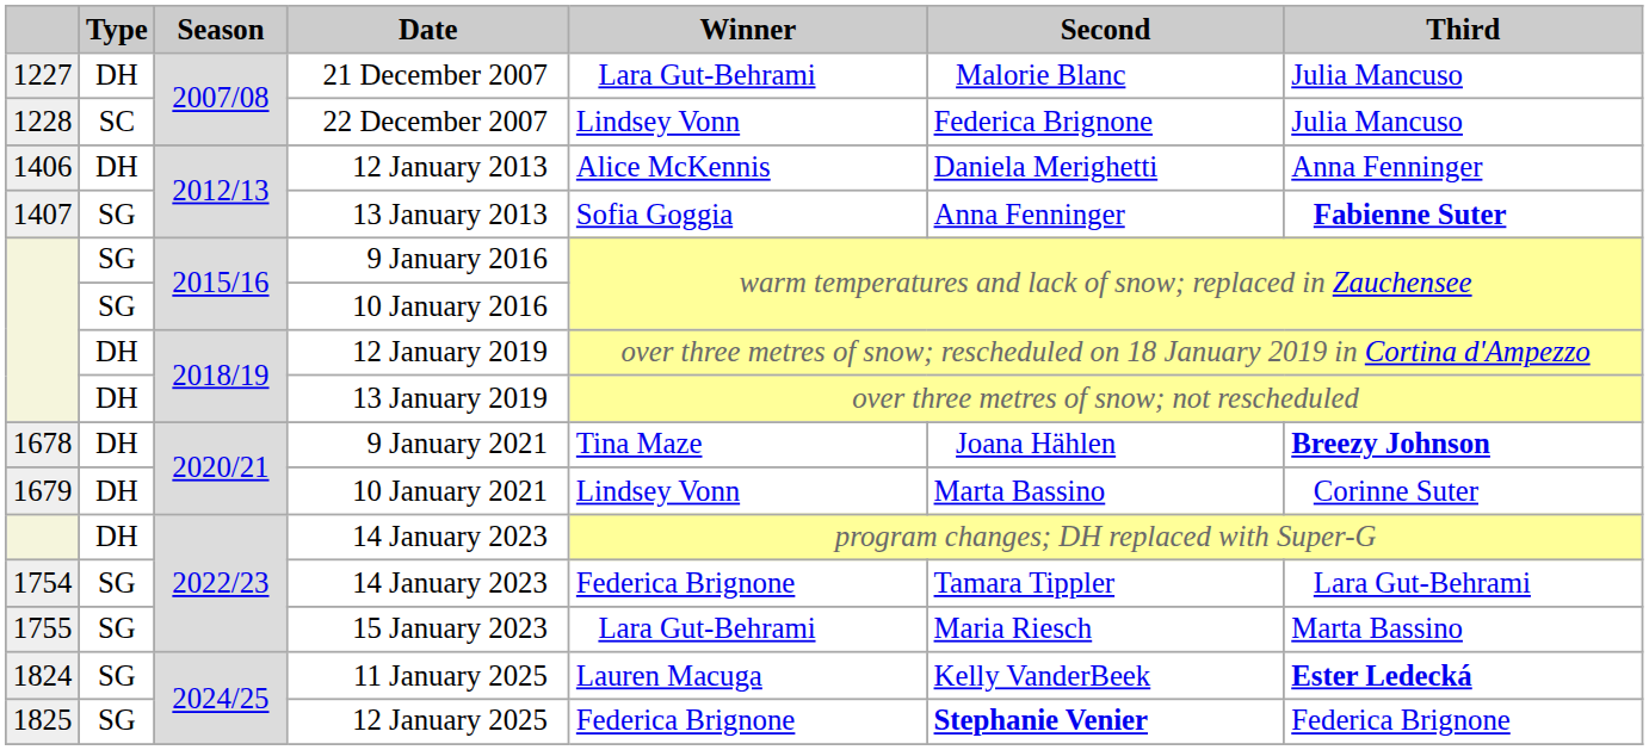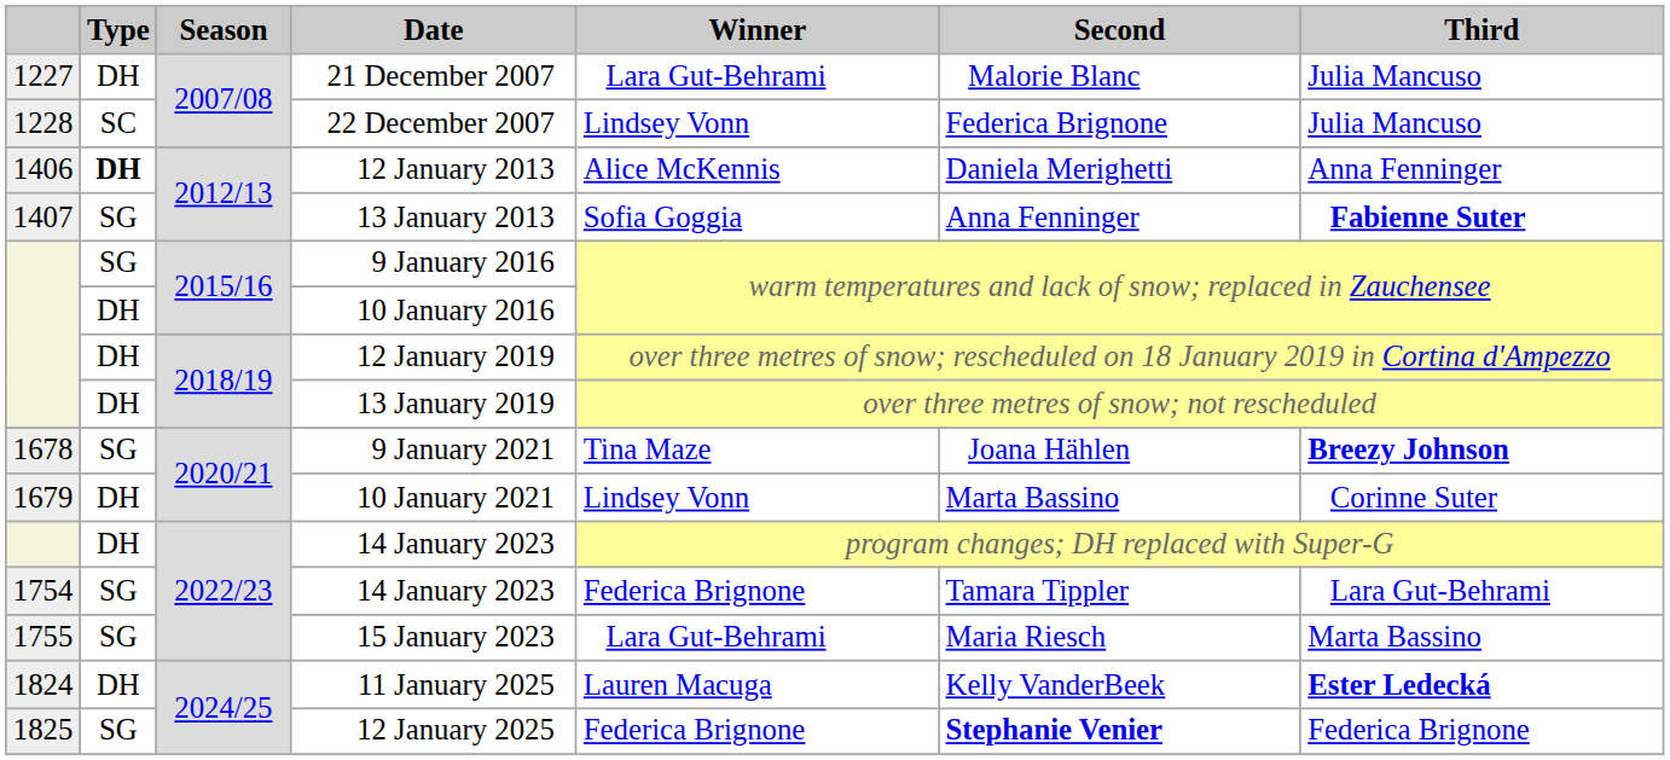 <table class="wikitable plainrowheaders" style="background:#fff; font-size:86%; line-height:15px; border:grey solid 1px; border-collapse:collapse;">
 <tr style="background:#ccc; text-align:center;">
 <th style="background-color: #ccc;" width="23"></th>
 <th style="background-color: #ccc;" width="25">Type</th>
 <th style="background-color: #ccc;" width="55">Season</th>
 <th style="background-color: #ccc;" width="125">Date</th>
 <th style="background:#ccc;" width="160">Winner</th>
 <th style="background:#ccc;" width="160">Second</th>
 <th style="background:#ccc;" width="160">Third</th>
 </tr>
 <tr>
 <td align=center bgcolor="#EFEFEF">1227</td>
 <td align=center>DH</td>
 <td bgcolor=gainsboro align=center rowspan=2><a href='#'>2007/08</a></td>
 <td align=right>21 December 2007  </td>
 <td>   <a href='#'>Lara Gut-Behrami</a></td>
 <td>   <a href='#'>Malorie Blanc</a></td>
 <td> <a href='#'>Julia Mancuso</a></td>
 </tr>
 <tr>
 <td align=center bgcolor="#EFEFEF">1228</td>
 <td align=center>SC</td>
 <td align=right>22 December 2007  </td>
 <td> <a href='#'>Lindsey Vonn</a></td>
 <td> <a href='#'>Federica Brignone</a></td>
 <td> <a href='#'>Julia Mancuso</a></td>
 </tr>
 <tr>
 <td align=center bgcolor="#EFEFEF">1406</td>
-<td align=center>DH</td>
+<td align=center><strong>DH</strong></td>
 <td bgcolor=gainsboro align=center rowspan=2><a href='#'>2012/13</a></td>
 <td align=right>12 January 2013  </td>
 <td> <a href='#'>Alice McKennis</a></td>
 <td> <a href='#'>Daniela Merighetti</a></td>
 <td> <a href='#'>Anna Fenninger</a></td>
 </tr>
 <tr>
 <td align=center bgcolor="#EFEFEF">1407</td>
 <td align=center>SG</td>
 <td align=right>13 January 2013  </td>
 <td> <a href='#'>Sofia Goggia</a></td>
 <td> <a href='#'>Anna Fenninger</a></td>
 <td><strong>   <a href='#'>Fabienne Suter</a></strong></td>
 </tr>
 <tr>
 <td align=right align=center bgcolor="F5F5DC" rowspan=4></td>
 <td align=center>SG</td>
 <td bgcolor=gainsboro align=center rowspan=2><a href='#'>2015/16</a></td>
 <td align=right>9 January 2016  </td>
 <td bgcolor=#FFFF99 colspan=3 rowspan=2 style=color:#696969 align=center bgcolor="F5F5DC"><em>warm temperatures and lack of snow; replaced in <a href='#'>Zauchensee</a></em></td>
 </tr>
 <tr>
-<td align=center>SG</td>
+<td align=center>DH</td>
 <td align=right>10 January 2016  </td>
 </tr>
 <tr>
 <td align=center>DH</td>
 <td bgcolor=gainsboro align=center rowspan=2><a href='#'>2018/19</a></td>
 <td align=right>12 January 2019  </td>
 <td bgcolor=#FFFF99 colspan=3 style=color:#696969 align=center bgcolor="F5F5DC"><em>over three metres of snow; rescheduled on 18 January 2019 in <a href='#'>Cortina d'Ampezzo</a></em></td>
 </tr>
 <tr>
 <td align=center>DH</td>
 <td align=right>13 January 2019  </td>
 <td bgcolor=#FFFF99 colspan=3 style=color:#696969 align=center bgcolor="F5F5DC"><em>over three metres of snow; not rescheduled</em></td>
 </tr>
 <tr>
 <td align=center bgcolor="#EFEFEF">1678</td>
-<td align=center>DH</td>
+<td align=center>SG</td>
 <td bgcolor=gainsboro align=center rowspan=2><a href='#'>2020/21</a></td>
 <td align=right>9 January 2021  </td>
 <td> <a href='#'>Tina Maze</a></td>
 <td>   <a href='#'>Joana Hählen</a></td>
 <td><strong> <a href='#'>Breezy Johnson</a></strong></td>
 </tr>
 <tr>
 <td align=center bgcolor="#EFEFEF">1679</td>
 <td align=center>DH</td>
 <td align=right>10 January 2021  </td>
 <td> <a href='#'>Lindsey Vonn</a></td>
 <td> <a href='#'>Marta Bassino</a></td>
 <td>   <a href='#'>Corinne Suter</a></td>
 </tr>
 <tr>
 <td bgcolor="F5F5DC"></td>
 <td align=center>DH</td>
 <td bgcolor=gainsboro align=center rowspan=3><a href='#'>2022/23</a></td>
 <td align=right>14 January 2023  </td>
 <td bgcolor=#FFFF99 colspan=3 style=color:#696969 align=center bgcolor="F5F5DC"><em>program changes; DH replaced with Super-G</em></td>
 </tr>
 <tr>
 <td align=center bgcolor="#EFEFEF">1754</td>
 <td align=center>SG</td>
 <td align=right>14 January 2023  </td>
 <td> <a href='#'>Federica Brignone</a></td>
 <td> <a href='#'>Tamara Tippler</a></td>
 <td>   <a href='#'>Lara Gut-Behrami</a></td>
 </tr>
 <tr>
 <td align=center bgcolor="#EFEFEF">1755</td>
 <td align=center>SG</td>
 <td align=right>15 January 2023  </td>
 <td>   <a href='#'>Lara Gut-Behrami</a></td>
 <td> <a href='#'>Maria Riesch</a></td>
 <td> <a href='#'>Marta Bassino</a></td>
 </tr>
 <tr>
 <td align=center bgcolor="#EFEFEF">1824</td>
-<td align=center>SG</td>
+<td align=center>DH</td>
 <td bgcolor=gainsboro align=center rowspan=2><a href='#'>2024/25</a></td>
 <td align=right>11 January 2025  </td>
 <td> <a href='#'>Lauren Macuga</a></td>
 <td> <a href='#'>Kelly VanderBeek</a></td>
 <td><strong> <a href='#'>Ester Ledecká</a></strong></td>
 </tr>
 <tr>
 <td align=center bgcolor="#EFEFEF">1825</td>
 <td align=center>SG</td>
 <td align=right>12 January 2025  </td>
 <td> <a href='#'>Federica Brignone</a></td>
 <td><strong> <a href='#'>Stephanie Venier</a></strong></td>
 <td> <a href='#'>Federica Brignone</a></td>
 </tr>
 </table>
